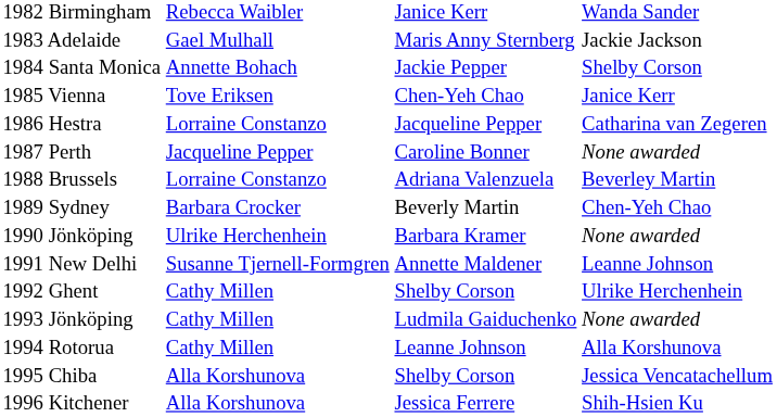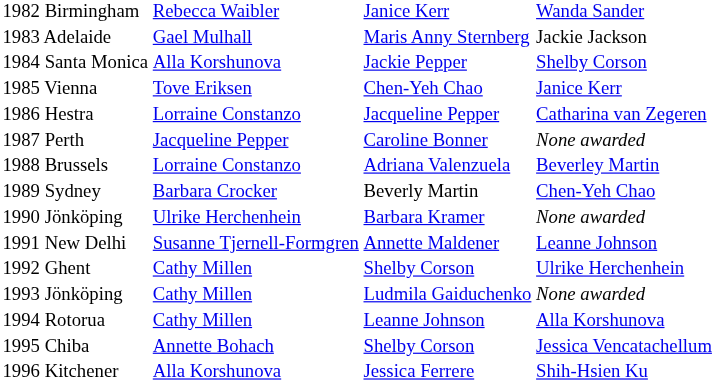 <table>
 <tr>
 <td>1982 Birmingham</td>
 <td> <a href='#'>Rebecca Waibler</a></td>
 <td> <a href='#'>Janice Kerr</a></td>
 <td> <a href='#'>Wanda Sander</a></td>
 </tr>
 <tr>
 <td>1983 Adelaide</td>
 <td> <a href='#'>Gael Mulhall</a></td>
 <td> <a href='#'>Maris Anny Sternberg</a></td>
 <td> Jackie Jackson</td>
 </tr>
 <tr>
 <td>1984 Santa Monica</td>
-<td> <a href='#'>Annette Bohach</a></td>
+<td> <a href='#'>Alla Korshunova</a></td>
 <td> <a href='#'>Jackie Pepper</a></td>
 <td> <a href='#'>Shelby Corson</a></td>
 </tr>
 <tr>
 <td>1985 Vienna</td>
 <td> <a href='#'>Tove Eriksen</a></td>
 <td> <a href='#'>Chen-Yeh Chao</a></td>
 <td> <a href='#'>Janice Kerr</a></td>
 </tr>
 <tr>
 <td>1986 Hestra</td>
 <td> <a href='#'>Lorraine Constanzo</a></td>
 <td> <a href='#'>Jacqueline Pepper</a></td>
 <td> <a href='#'>Catharina van Zegeren</a></td>
 </tr>
 <tr>
 <td>1987 Perth</td>
 <td> <a href='#'>Jacqueline Pepper</a></td>
 <td> <a href='#'>Caroline Bonner</a></td>
 <td><em>None awarded</em></td>
 </tr>
 <tr>
 <td>1988 Brussels</td>
 <td> <a href='#'>Lorraine Constanzo</a></td>
 <td> <a href='#'>Adriana Valenzuela</a></td>
 <td> <a href='#'>Beverley Martin</a></td>
 </tr>
 <tr>
 <td>1989 Sydney</td>
 <td> <a href='#'>Barbara Crocker</a></td>
 <td> Beverly Martin</td>
 <td> <a href='#'>Chen-Yeh Chao</a></td>
 </tr>
 <tr>
 <td>1990 Jönköping</td>
 <td> <a href='#'>Ulrike Herchenhein</a></td>
 <td> <a href='#'>Barbara Kramer</a></td>
 <td><em>None awarded</em></td>
 </tr>
 <tr>
 <td>1991 New Delhi</td>
 <td> <a href='#'>Susanne Tjernell-Formgren</a></td>
 <td> <a href='#'>Annette Maldener</a></td>
 <td> <a href='#'>Leanne Johnson</a></td>
 </tr>
 <tr>
 <td>1992 Ghent</td>
 <td> <a href='#'>Cathy Millen</a></td>
 <td> <a href='#'>Shelby Corson</a></td>
 <td> <a href='#'>Ulrike Herchenhein</a></td>
 </tr>
 <tr>
 <td>1993 Jönköping</td>
 <td> <a href='#'>Cathy Millen</a></td>
 <td> <a href='#'>Ludmila Gaiduchenko</a></td>
 <td><em>None awarded</em></td>
 </tr>
 <tr>
 <td>1994 Rotorua</td>
 <td> <a href='#'>Cathy Millen</a></td>
 <td> <a href='#'>Leanne Johnson</a></td>
 <td> <a href='#'>Alla Korshunova</a></td>
 </tr>
 <tr>
 <td>1995 Chiba</td>
-<td> <a href='#'>Alla Korshunova</a></td>
+<td> <a href='#'>Annette Bohach</a></td>
 <td> <a href='#'>Shelby Corson</a></td>
 <td> <a href='#'>Jessica Vencatachellum</a></td>
 </tr>
 <tr>
 <td>1996 Kitchener</td>
 <td> <a href='#'>Alla Korshunova</a></td>
 <td> <a href='#'>Jessica Ferrere</a></td>
 <td> <a href='#'>Shih-Hsien Ku</a></td>
 </tr>
 </table>
